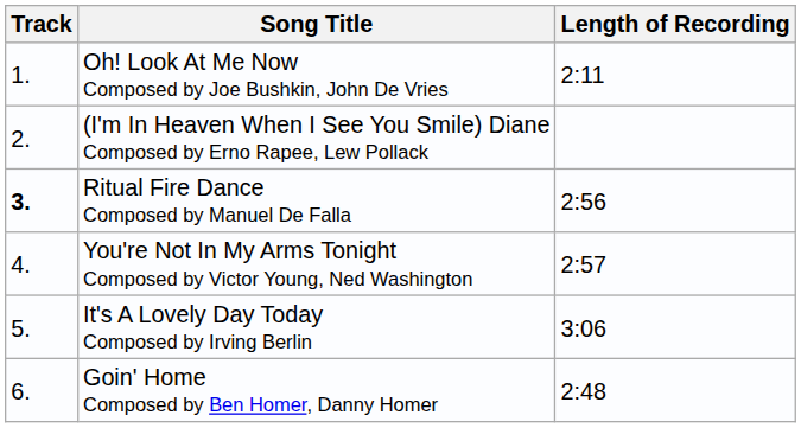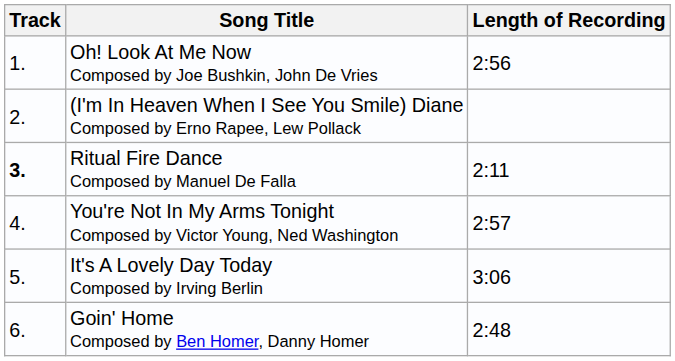 <table class="wikitable" style="background:#fcfdff; font-size:95%;">
 <tr>
 <th>Track</th>
 <th>Song Title</th>
 <th>Length of Recording</th>
 </tr>
 <tr>
 <td>1.</td>
 <td>Oh! Look At Me Now<br><small>Composed by Joe Bushkin, John De Vries</small></td>
-<td>2:11</td>
+<td>2:56</td>
 </tr>
 <tr>
 <td>2.</td>
 <td>(I'm In Heaven When I See You Smile) Diane<br><small>Composed by Erno Rapee, Lew Pollack</small></td>
 <td></td>
 </tr>
 <tr>
 <td><strong>3.</strong></td>
 <td>Ritual Fire Dance <br><small>Composed by Manuel De Falla</small></td>
-<td>2:56</td>
+<td>2:11</td>
 </tr>
 <tr>
 <td>4.</td>
 <td>You're Not In My Arms Tonight <br><small>Composed by Victor Young, Ned Washington</small></td>
 <td>2:57</td>
 </tr>
 <tr>
 <td>5.</td>
 <td>It's A Lovely Day Today <br><small>Composed by Irving Berlin</small></td>
 <td>3:06</td>
 </tr>
 <tr>
 <td>6.</td>
 <td>Goin' Home <br><small>Composed by <a href='#'>Ben Homer</a>, Danny Homer</small></td>
 <td>2:48</td>
 </tr>
 </table>
